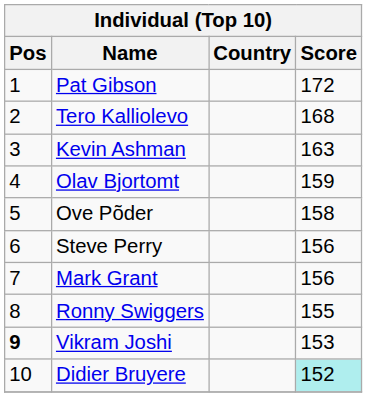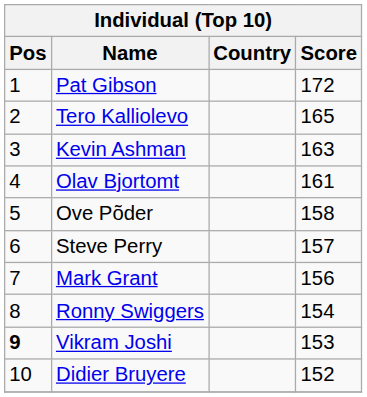 <table class="wikitable">
 <tr>
 <th colspan="4">Individual (Top 10)</th>
 </tr>
 <tr>
 <th>Pos</th>
 <th>Name</th>
 <th>Country</th>
 <th>Score</th>
 </tr>
 <tr>
 <td>1</td>
 <td><a href='#'>Pat Gibson</a></td>
 <td></td>
 <td>172</td>
 </tr>
 <tr>
 <td>2</td>
 <td><a href='#'>Tero Kalliolevo</a></td>
 <td></td>
-<td>168</td>
+<td>165</td>
 </tr>
 <tr>
 <td>3</td>
 <td><a href='#'>Kevin Ashman</a></td>
 <td></td>
 <td>163</td>
 </tr>
 <tr>
 <td>4</td>
 <td><a href='#'>Olav Bjortomt</a></td>
 <td></td>
-<td>159</td>
+<td>161</td>
 </tr>
 <tr>
 <td>5</td>
 <td>Ove Põder</td>
 <td></td>
 <td>158</td>
 </tr>
 <tr>
 <td>6</td>
 <td>Steve Perry</td>
 <td></td>
-<td>156</td>
+<td>157</td>
 </tr>
 <tr>
 <td>7</td>
 <td><a href='#'>Mark Grant</a></td>
 <td></td>
 <td>156</td>
 </tr>
 <tr>
 <td>8</td>
 <td><a href='#'>Ronny Swiggers</a></td>
 <td></td>
-<td>155</td>
+<td>154</td>
 </tr>
 <tr>
 <td><strong>9</strong></td>
 <td><a href='#'>Vikram Joshi</a></td>
 <td></td>
 <td>153</td>
 </tr>
 <tr>
 <td>10</td>
 <td><a href='#'>Didier Bruyere</a></td>
 <td></td>
-<td style="background: paleturquoise;">152</td>
+<td>152</td>
 </tr>
 <tr>
 </tr>
 </table>
